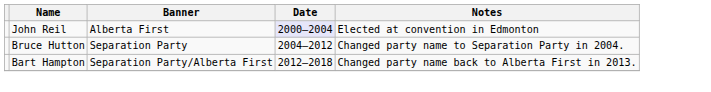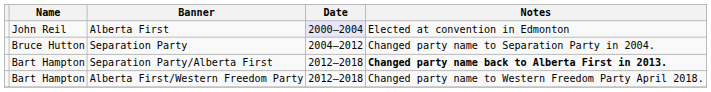 <table class="wikitable">
 <tr>
 <th></th>
 <th>Name</th>
 <th>Banner</th>
 <th>Date</th>
 <th>Notes</th>
 </tr>
 <tr>
 <td></td>
 <td>John Reil</td>
 <td>Alberta First</td>
 <td style="background: lavender;">2000–2004</td>
 <td>Elected at convention in Edmonton</td>
 </tr>
 <tr>
 <td></td>
 <td>Bruce Hutton</td>
 <td>Separation Party</td>
 <td>2004–2012</td>
 <td>Changed party name to Separation Party in 2004.</td>
 </tr>
 <tr>
 <td></td>
 <td>Bart Hampton</td>
 <td>Separation Party/Alberta First</td>
 <td>2012–2018</td>
-<td>Changed party name back to Alberta First in 2013.</td>
+<td><strong>Changed party name back to Alberta First in 2013.</strong></td>
+</tr>
+<tr>
+<td></td>
+<td>Bart Hampton</td>
+<td>Alberta First/Western Freedom Party</td>
+<td>2012–2018</td>
+<td>Changed party name to Western Freedom Party April 2018.</td>
 </tr>
 <tr>
 </tr>
 </table>
